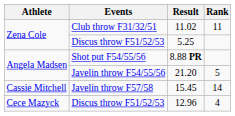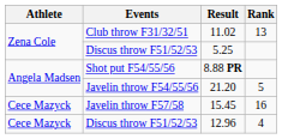 <table class=wikitable>
 <tr>
 <th>Athlete</th>
 <th>Events</th>
 <th>Result</th>
 <th>Rank</th>
 </tr>
 <tr>
 <td rowspan=2><a href='#'>Zena Cole</a></td>
 <td><a href='#'>Club throw F31/32/51</a></td>
 <td style="text-align:center;">11.02</td>
-<td style="text-align:center;">11</td>
+<td style="text-align:center;">13</td>
 </tr>
 <tr>
 <td><a href='#'>Discus throw F51/52/53</a></td>
 <td style="text-align:center;">5.25</td>
 <td style="text-align:center;"></td>
 </tr>
 <tr>
 <td rowspan=2><a href='#'>Angela Madsen</a></td>
 <td><a href='#'>Shot put F54/55/56</a></td>
 <td style="text-align:center;">8.88 <strong>PR</strong></td>
 <td style="text-align:center;"></td>
 </tr>
 <tr>
 <td><a href='#'>Javelin throw F54/55/56</a></td>
 <td style="text-align:center;">21.20</td>
 <td style="text-align:center;">5</td>
 </tr>
 <tr>
-<td><a href='#'>Cassie Mitchell</a></td>
+<td><a href='#'>Cece Mazyck</a></td>
 <td><a href='#'>Javelin throw F57/58</a></td>
 <td style="text-align:center;">15.45</td>
-<td style="text-align:center;">14</td>
+<td style="text-align:center;">16</td>
 </tr>
 <tr>
 <td><a href='#'>Cece Mazyck</a></td>
 <td><a href='#'>Discus throw F51/52/53</a></td>
 <td style="text-align:center;">12.96</td>
 <td style="text-align:center;">4</td>
 </tr>
 </table>
